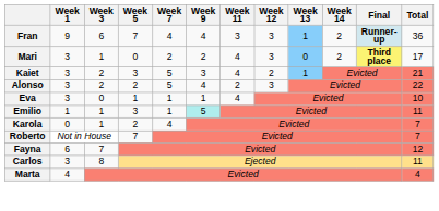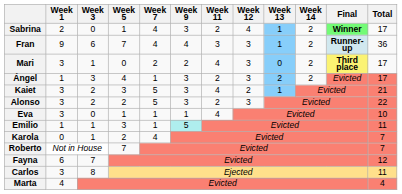 <table class="wikitable" style="width:100%; text-align:center; font-size:85%; line-height:12px;">
 <tr>
 <th style="width:5%"></th>
 <th style="width:5%">Week 1</th>
 <th style="width:5%">Week 3</th>
 <th style="width:5%">Week 5</th>
 <th style="width:5%">Week 7</th>
 <th style="width:5%">Week 9</th>
 <th style="width:5%">Week 11</th>
 <th style="width:5%">Week 12</th>
 <th style="width:5%">Week 13</th>
 <th style="width:5%">Week 14</th>
 <th style="width:5%">Final</th>
 <th style="width:5%">Total</th>
+</tr>
+<tr>
+<th>Sabrina</th>
+<td>2</td>
+<td>0</td>
+<td>1</td>
+<td>4</td>
+<td>3</td>
+<td>2</td>
+<td>4</td>
+<td style="background:#87CEFA">1</td>
+<td>2</td>
+<td style="background:#73FB76"><strong>Winner</strong></td>
+<td>17</td>
 </tr>
 <tr>
 <th>Fran</th>
 <td>9</td>
 <td>6</td>
 <td>7</td>
 <td>4</td>
 <td>4</td>
 <td>3</td>
 <td>3</td>
 <td style="background:#87CEFA">1</td>
 <td>2</td>
 <td style="background:#D1E8EF"><strong>Runner-up</strong></td>
 <td>36</td>
 </tr>
 <tr>
 <th>Mari</th>
 <td>3</td>
 <td>1</td>
 <td>0</td>
 <td>2</td>
 <td>2</td>
 <td>4</td>
 <td>3</td>
 <td style="background:#87CEFA">0</td>
 <td>2</td>
 <td style="background:#FBF373"><strong>Third place</strong></td>
 <td>17</td>
 </tr>
 <tr>
+<th>Ángel</th>
+<td>1</td>
+<td>3</td>
+<td>4</td>
+<td>1</td>
+<td>3</td>
+<td>2</td>
+<td>3</td>
+<td style="background:#87CEFA">2</td>
+<td>2</td>
+<td colspan="1" style="background:salmon; text-align: center;"><em>Evicted</em></td>
+<td style="background:salmon;">17</td>
+</tr>
+<tr>
 <th>Kaiet</th>
 <td>3</td>
 <td>2</td>
 <td>3</td>
 <td>5</td>
 <td>3</td>
 <td>4</td>
 <td>2</td>
 <td style="background:#87CEFA">1</td>
 <td colspan="2" style="background:salmon; text-align: center;"><em>Evicted</em></td>
 <td style="background:salmon;">21</td>
 </tr>
 <tr>
 <th>Alonso</th>
 <td>3</td>
 <td>2</td>
 <td>2</td>
 <td>5</td>
-<td>4</td>
+<td>3</td>
 <td>2</td>
 <td>3</td>
 <td colspan="3" style="background:salmon; text-align: center;"><em>Evicted</em></td>
 <td style="background:salmon;">22</td>
 </tr>
 <tr>
 <th>Eva</th>
 <td>3</td>
 <td>0</td>
 <td>1</td>
 <td>1</td>
 <td>1</td>
 <td>4</td>
 <td colspan="4" style="background:salmon; text-align: center;"><em>Evicted</em></td>
 <td style="background:salmon;">10</td>
 </tr>
 <tr>
 <th>Emilio</th>
 <td>1</td>
 <td>1</td>
 <td>3</td>
 <td>1</td>
 <td style="background: paleturquoise;">5</td>
 <td colspan="5" style="background:salmon; text-align: center;"><em>Evicted</em></td>
 <td style="background:salmon;">11</td>
 </tr>
 <tr>
 <th>Karola</th>
 <td>0</td>
 <td>1</td>
 <td>2</td>
 <td>4</td>
 <td colspan="6" style="background:salmon; text-align: center;"><em>Evicted</em></td>
 <td style="background:salmon;">7</td>
 </tr>
 <tr>
 <th>Roberto</th>
 <td style="background:white" colspan="2"><em>Not in House</em></td>
 <td>7</td>
 <td colspan="7" style="background:salmon; text-align: center;"><em>Evicted</em></td>
 <td style="background:salmon;">7</td>
 </tr>
 <tr>
 <th>Fayna</th>
 <td>6</td>
 <td>7</td>
 <td colspan="8" style="background:salmon; text-align: center;"><em>Evicted</em></td>
 <td style="background:salmon;">12</td>
 </tr>
 <tr>
 <th>Carlos</th>
 <td>3</td>
 <td>8</td>
 <td colspan="8" style="background:#FFE08B"><em>Ejected</em></td>
 <td style="background:#FFE08B">11</td>
 </tr>
 <tr>
 <th>Marta</th>
 <td>4</td>
 <td colspan="9" style="background:salmon; text-align: center;"><em>Evicted</em></td>
 <td style="background:salmon;">4</td>
 </tr>
 </table>
